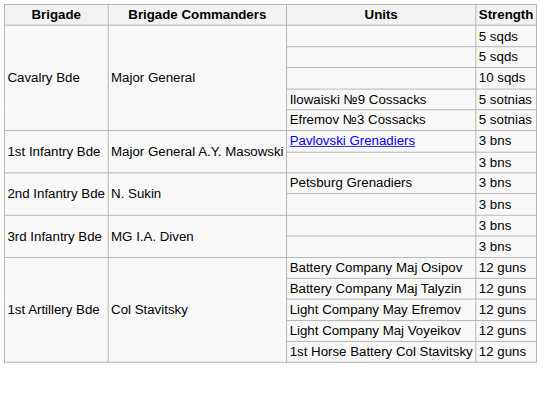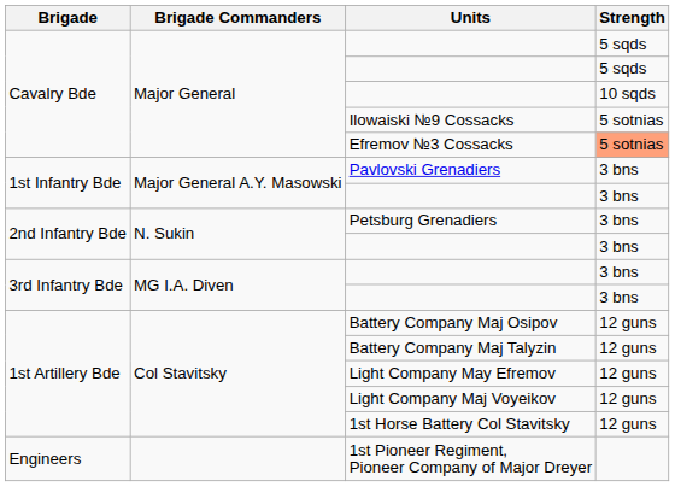 <table class="wikitable">
 <tr>
 <th>Brigade</th>
 <th>Brigade Commanders</th>
 <th>Units</th>
 <th>Strength</th>
 </tr>
 <tr>
 <td rowspan="5">Cavalry Bde</td>
 <td rowspan="5">Major General </td>
 <td></td>
 <td>5 sqds</td>
 </tr>
 <tr>
 <td></td>
 <td>5 sqds</td>
 </tr>
 <tr>
 <td></td>
 <td>10 sqds</td>
 </tr>
 <tr>
 <td>Ilowaiski №9 Cossacks</td>
 <td>5 sotnias</td>
 </tr>
 <tr>
 <td>Efremov №3 Cossacks</td>
-<td>5 sotnias</td>
+<td style="background: lightsalmon;">5 sotnias</td>
 </tr>
 <tr>
 <td rowspan="2">1st Infantry Bde</td>
 <td rowspan="2">Major General A.Y. Masowski</td>
 <td><a href='#'>Pavlovski Grenadiers</a></td>
 <td>3 bns</td>
 </tr>
 <tr>
 <td></td>
 <td>3 bns</td>
 </tr>
 <tr>
 <td rowspan="2">2nd Infantry Bde</td>
 <td rowspan="2">N. Sukin</td>
 <td>Petsburg Grenadiers</td>
 <td>3 bns</td>
 </tr>
 <tr>
 <td></td>
 <td>3 bns</td>
 </tr>
 <tr>
 <td rowspan="2">3rd Infantry Bde</td>
 <td rowspan="2">MG I.A. Diven</td>
 <td></td>
 <td>3 bns</td>
 </tr>
 <tr>
 <td></td>
 <td>3 bns</td>
 </tr>
 <tr>
 <td rowspan="5">1st Artillery Bde</td>
 <td rowspan="5">Col Stavitsky</td>
 <td>Battery Company Maj Osipov</td>
 <td>12 guns</td>
 </tr>
 <tr>
 <td>Battery Company Maj Talyzin</td>
 <td>12 guns</td>
 </tr>
 <tr>
 <td>Light Company May Efremov</td>
 <td>12 guns</td>
 </tr>
 <tr>
 <td>Light Company Maj Voyeikov</td>
 <td>12 guns</td>
 </tr>
 <tr>
 <td>1st Horse Battery Col Stavitsky</td>
 <td>12 guns</td>
 </tr>
+<tr>
+<td>Engineers</td>
+<td></td>
+<td>1st Pioneer Regiment,<br>Pioneer Company of Major Dreyer</td>
+<td></td>
+</tr>
 </table>
